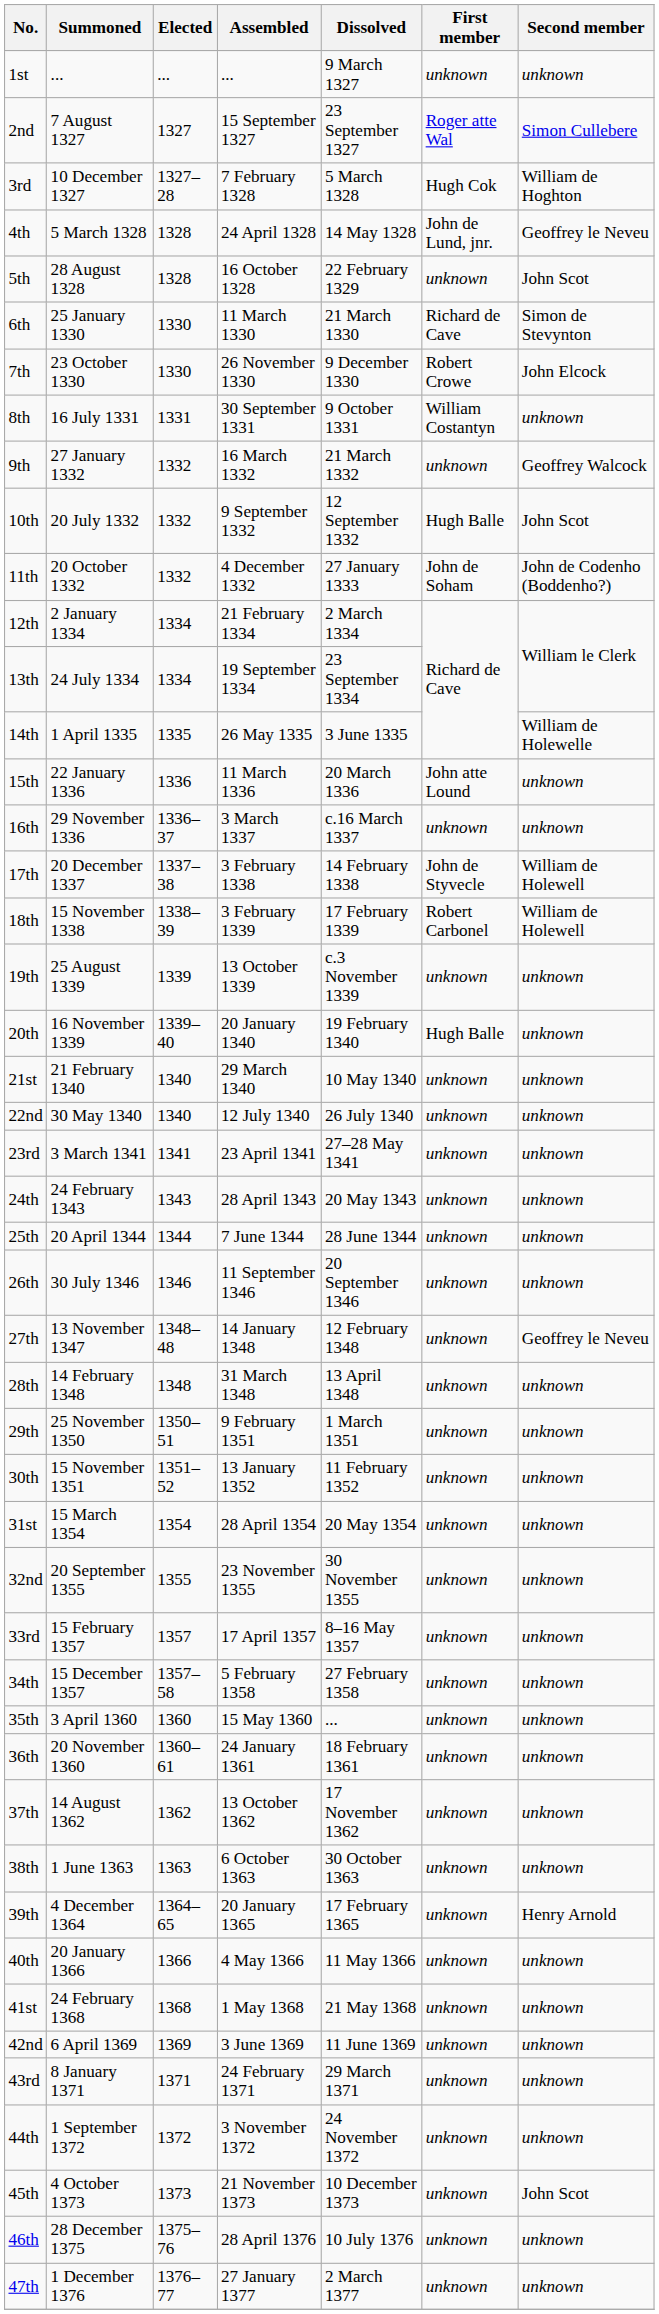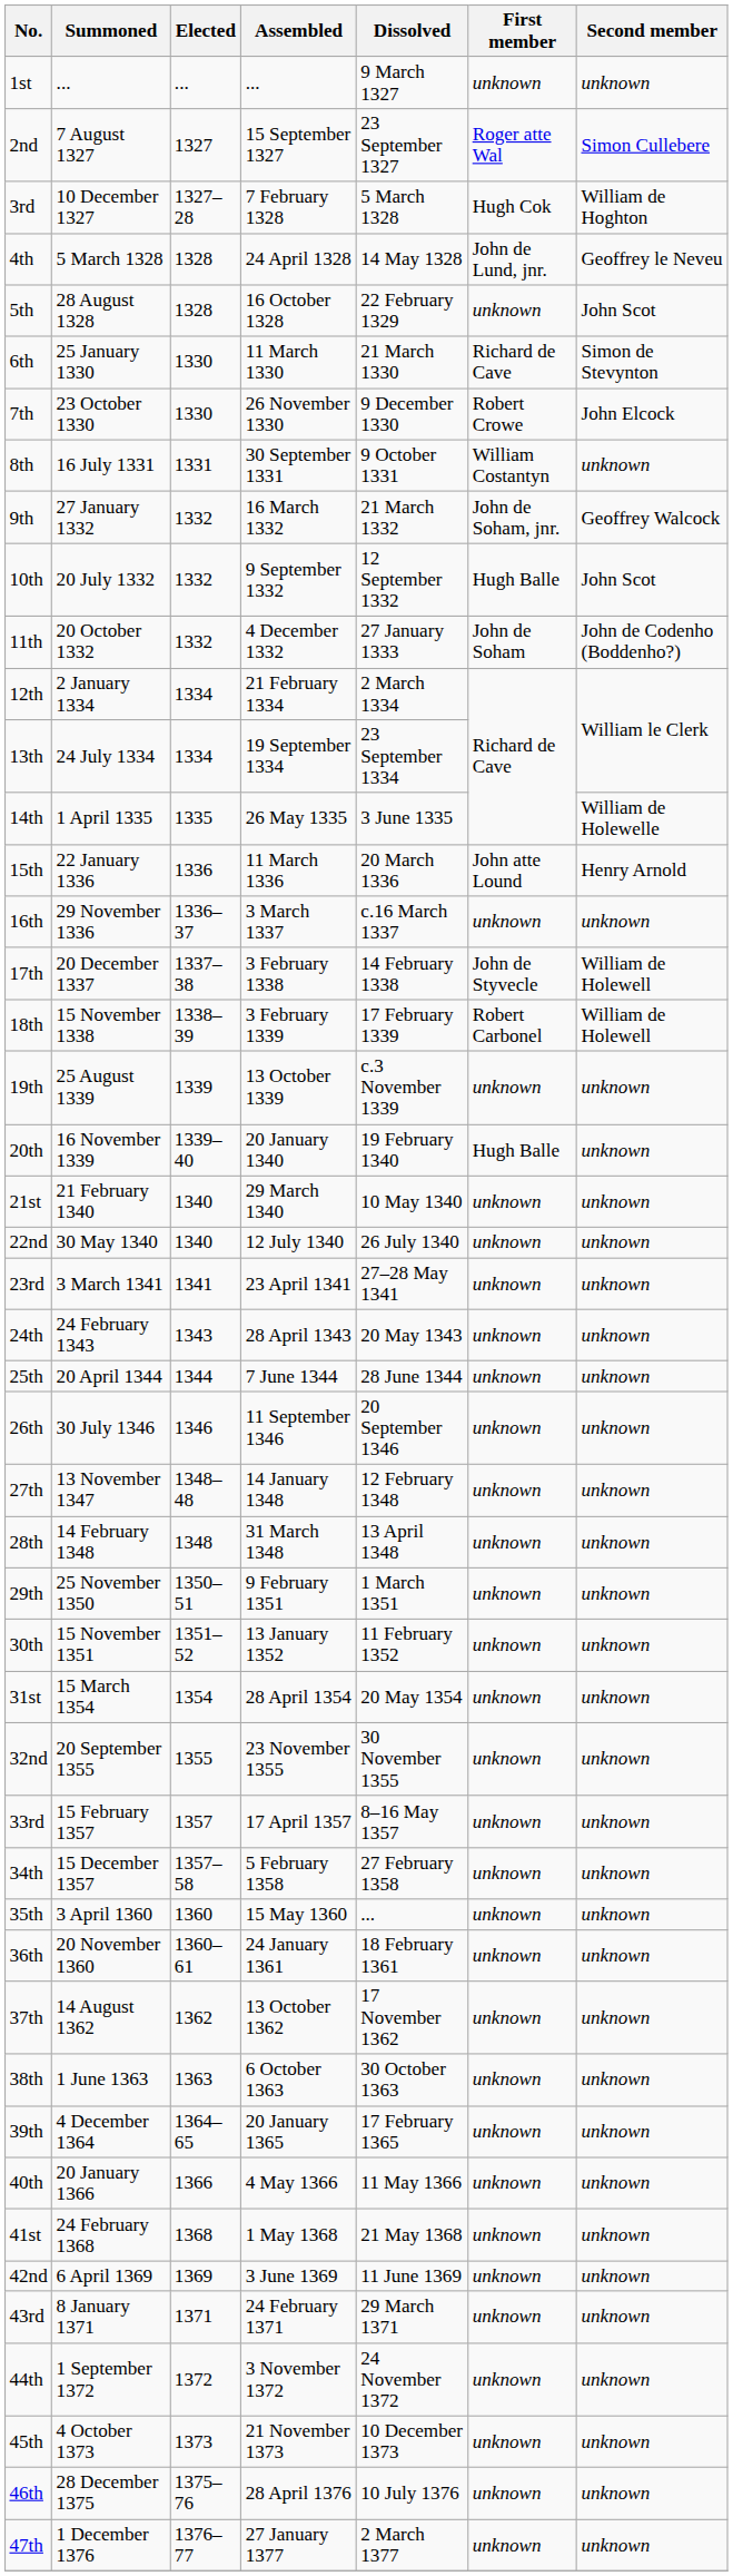 <table class="wikitable">
 <tr>
 <th>No.</th>
 <th>Summoned</th>
 <th>Elected</th>
 <th>Assembled</th>
 <th>Dissolved</th>
 <th>First member</th>
 <th>Second member</th>
 </tr>
 <tr>
 <td>1st</td>
 <td>...</td>
 <td>...</td>
 <td>...</td>
 <td>9 March 1327</td>
 <td><em>unknown</em></td>
 <td><em>unknown</em></td>
 </tr>
 <tr>
 <td>2nd</td>
 <td>7 August 1327</td>
 <td>1327</td>
 <td>15 September 1327</td>
 <td>23 September 1327</td>
 <td><a href='#'>Roger atte Wal</a></td>
 <td><a href='#'>Simon Cullebere</a></td>
 </tr>
 <tr>
 <td>3rd</td>
 <td>10 December 1327</td>
 <td>1327–28</td>
 <td>7 February 1328</td>
 <td>5 March 1328</td>
 <td>Hugh Cok</td>
 <td>William de Hoghton</td>
 </tr>
 <tr>
 <td>4th</td>
 <td>5 March 1328</td>
 <td>1328</td>
 <td>24 April 1328</td>
 <td>14 May 1328</td>
 <td>John de Lund, jnr.</td>
 <td>Geoffrey le Neveu</td>
 </tr>
 <tr>
 <td>5th</td>
 <td>28 August 1328</td>
 <td>1328</td>
 <td>16 October 1328</td>
 <td>22 February 1329</td>
 <td><em>unknown</em></td>
 <td>John Scot</td>
 </tr>
 <tr>
 <td>6th</td>
 <td>25 January 1330</td>
 <td>1330</td>
 <td>11 March 1330</td>
 <td>21 March 1330</td>
 <td>Richard de Cave</td>
 <td>Simon de Stevynton</td>
 </tr>
 <tr>
 <td>7th</td>
 <td>23 October 1330</td>
 <td>1330</td>
 <td>26 November 1330</td>
 <td>9 December 1330</td>
 <td>Robert Crowe</td>
 <td>John Elcock</td>
 </tr>
 <tr>
 <td>8th</td>
 <td>16 July 1331</td>
 <td>1331</td>
 <td>30 September 1331</td>
 <td>9 October 1331</td>
 <td>William Costantyn</td>
 <td><em>unknown</em></td>
 </tr>
 <tr>
 <td>9th</td>
 <td>27 January 1332</td>
 <td>1332</td>
 <td>16 March 1332</td>
 <td>21 March 1332</td>
-<td><em>unknown</em></td>
+<td>John de Soham, jnr.</td>
 <td>Geoffrey Walcock</td>
 </tr>
 <tr>
 <td>10th</td>
 <td>20 July 1332</td>
 <td>1332</td>
 <td>9 September 1332</td>
 <td>12 September 1332</td>
 <td>Hugh Balle</td>
 <td>John Scot</td>
 </tr>
 <tr>
 <td>11th</td>
 <td>20 October 1332</td>
 <td>1332</td>
 <td>4 December 1332</td>
 <td>27 January 1333</td>
 <td>John de Soham</td>
 <td>John de Codenho (Boddenho?)</td>
 </tr>
 <tr>
 <td>12th</td>
 <td>2 January 1334</td>
 <td>1334</td>
 <td>21 February 1334</td>
 <td>2 March 1334</td>
 <td rowspan="3">Richard de Cave</td>
 <td rowspan="2">William le Clerk</td>
 </tr>
 <tr>
 <td>13th</td>
 <td>24 July 1334</td>
 <td>1334</td>
 <td>19 September 1334</td>
 <td>23 September 1334</td>
 </tr>
 <tr>
 <td>14th</td>
 <td>1 April 1335</td>
 <td>1335</td>
 <td>26 May 1335</td>
 <td>3 June 1335</td>
 <td>William de Holewelle</td>
 </tr>
 <tr>
 <td>15th</td>
 <td>22 January 1336</td>
 <td>1336</td>
 <td>11 March 1336</td>
 <td>20 March 1336</td>
 <td>John atte Lound</td>
-<td><em>unknown</em></td>
+<td>Henry Arnold</td>
 </tr>
 <tr>
 <td>16th</td>
 <td>29 November 1336</td>
 <td>1336–37</td>
 <td>3 March 1337</td>
 <td>c.16 March 1337</td>
 <td><em>unknown</em></td>
 <td><em>unknown</em></td>
 </tr>
 <tr>
 <td>17th</td>
 <td>20 December 1337</td>
 <td>1337–38</td>
 <td>3 February 1338</td>
 <td>14 February 1338</td>
 <td>John de Styvecle</td>
 <td>William de Holewell</td>
 </tr>
 <tr>
 <td>18th</td>
 <td>15 November 1338</td>
 <td>1338–39</td>
 <td>3 February 1339</td>
 <td>17 February 1339</td>
 <td>Robert Carbonel</td>
 <td>William de Holewell</td>
 </tr>
 <tr>
 <td>19th</td>
 <td>25 August 1339</td>
 <td>1339</td>
 <td>13 October 1339</td>
 <td>c.3 November 1339</td>
 <td><em>unknown</em></td>
 <td><em>unknown</em></td>
 </tr>
 <tr>
 <td>20th</td>
 <td>16 November 1339</td>
 <td>1339–40</td>
 <td>20 January 1340</td>
 <td>19 February 1340</td>
 <td>Hugh Balle</td>
 <td><em>unknown</em></td>
 </tr>
 <tr>
 <td>21st</td>
 <td>21 February 1340</td>
 <td>1340</td>
 <td>29 March 1340</td>
 <td>10 May 1340</td>
 <td><em>unknown</em></td>
 <td><em>unknown</em></td>
 </tr>
 <tr>
 <td>22nd</td>
 <td>30 May 1340</td>
 <td>1340</td>
 <td>12 July 1340</td>
 <td>26 July 1340</td>
 <td><em>unknown</em></td>
 <td><em>unknown</em></td>
 </tr>
 <tr>
 <td>23rd</td>
 <td>3 March 1341</td>
 <td>1341</td>
 <td>23 April 1341</td>
 <td>27–28 May 1341</td>
 <td><em>unknown</em></td>
 <td><em>unknown</em></td>
 </tr>
 <tr>
 <td>24th</td>
 <td>24 February 1343</td>
 <td>1343</td>
 <td>28 April 1343</td>
 <td>20 May 1343</td>
 <td><em>unknown</em></td>
 <td><em>unknown</em></td>
 </tr>
 <tr>
 <td>25th</td>
 <td>20 April 1344</td>
 <td>1344</td>
 <td>7 June 1344</td>
 <td>28 June 1344</td>
 <td><em>unknown</em></td>
 <td><em>unknown</em></td>
 </tr>
 <tr>
 <td>26th</td>
 <td>30 July 1346</td>
 <td>1346</td>
 <td>11 September 1346</td>
 <td>20 September 1346</td>
 <td><em>unknown</em></td>
 <td><em>unknown</em></td>
 </tr>
 <tr>
 <td>27th</td>
 <td>13 November 1347</td>
 <td>1348–48</td>
 <td>14 January 1348</td>
 <td>12 February 1348</td>
 <td><em>unknown</em></td>
-<td>Geoffrey le Neveu</td>
+<td><em>unknown</em></td>
 </tr>
 <tr>
 <td>28th</td>
 <td>14 February 1348</td>
 <td>1348</td>
 <td>31 March 1348</td>
 <td>13 April 1348</td>
 <td><em>unknown</em></td>
 <td><em>unknown</em></td>
 </tr>
 <tr>
 <td>29th</td>
 <td>25 November 1350</td>
 <td>1350–51</td>
 <td>9 February 1351</td>
 <td>1 March 1351</td>
 <td><em>unknown</em></td>
 <td><em>unknown</em></td>
 </tr>
 <tr>
 <td>30th</td>
 <td>15 November 1351</td>
 <td>1351–52</td>
 <td>13 January 1352</td>
 <td>11 February 1352</td>
 <td><em>unknown</em></td>
 <td><em>unknown</em></td>
 </tr>
 <tr>
 <td>31st</td>
 <td>15 March 1354</td>
 <td>1354</td>
 <td>28 April 1354</td>
 <td>20 May 1354</td>
 <td><em>unknown</em></td>
 <td><em>unknown</em></td>
 </tr>
 <tr>
 <td>32nd</td>
 <td>20 September 1355</td>
 <td>1355</td>
 <td>23 November 1355</td>
 <td>30 November 1355</td>
 <td><em>unknown</em></td>
 <td><em>unknown</em></td>
 </tr>
 <tr>
 <td>33rd</td>
 <td>15 February 1357</td>
 <td>1357</td>
 <td>17 April 1357</td>
 <td>8–16 May 1357</td>
 <td><em>unknown</em></td>
 <td><em>unknown</em></td>
 </tr>
 <tr>
 <td>34th</td>
 <td>15 December 1357</td>
 <td>1357–58</td>
 <td>5 February 1358</td>
 <td>27 February 1358</td>
 <td><em>unknown</em></td>
 <td><em>unknown</em></td>
 </tr>
 <tr>
 <td>35th</td>
 <td>3 April 1360</td>
 <td>1360</td>
 <td>15 May 1360</td>
 <td>...</td>
 <td><em>unknown</em></td>
 <td><em>unknown</em></td>
 </tr>
 <tr>
 <td>36th</td>
 <td>20 November 1360</td>
 <td>1360–61</td>
 <td>24 January 1361</td>
 <td>18 February 1361</td>
 <td><em>unknown</em></td>
 <td><em>unknown</em></td>
 </tr>
 <tr>
 <td>37th</td>
 <td>14 August 1362</td>
 <td>1362</td>
 <td>13 October 1362</td>
 <td>17 November 1362</td>
 <td><em>unknown</em></td>
 <td><em>unknown</em></td>
 </tr>
 <tr>
 <td>38th</td>
 <td>1 June 1363</td>
 <td>1363</td>
 <td>6 October 1363</td>
 <td>30 October 1363</td>
 <td><em>unknown</em></td>
 <td><em>unknown</em></td>
 </tr>
 <tr>
 <td>39th</td>
 <td>4 December 1364</td>
 <td>1364–65</td>
 <td>20 January 1365</td>
 <td>17 February 1365</td>
 <td><em>unknown</em></td>
-<td>Henry Arnold</td>
+<td><em>unknown</em></td>
 </tr>
 <tr>
 <td>40th</td>
 <td>20 January 1366</td>
 <td>1366</td>
 <td>4 May 1366</td>
 <td>11 May 1366</td>
 <td><em>unknown</em></td>
 <td><em>unknown</em></td>
 </tr>
 <tr>
 <td>41st</td>
 <td>24 February 1368</td>
 <td>1368</td>
 <td>1 May 1368</td>
 <td>21 May 1368</td>
 <td><em>unknown</em></td>
 <td><em>unknown</em></td>
 </tr>
 <tr>
 <td>42nd</td>
 <td>6 April 1369</td>
 <td>1369</td>
 <td>3 June 1369</td>
 <td>11 June 1369</td>
 <td><em>unknown</em></td>
 <td><em>unknown</em></td>
 </tr>
 <tr>
 <td>43rd</td>
 <td>8 January 1371</td>
 <td>1371</td>
 <td>24 February 1371</td>
 <td>29 March 1371</td>
 <td><em>unknown</em></td>
 <td><em>unknown</em></td>
 </tr>
 <tr>
 <td>44th</td>
 <td>1 September 1372</td>
 <td>1372</td>
 <td>3 November 1372</td>
 <td>24 November 1372</td>
 <td><em>unknown</em></td>
 <td><em>unknown</em></td>
 </tr>
 <tr>
 <td>45th</td>
 <td>4 October 1373</td>
 <td>1373</td>
 <td>21 November 1373</td>
 <td>10 December 1373</td>
 <td><em>unknown</em></td>
-<td>John Scot</td>
+<td><em>unknown</em></td>
 </tr>
 <tr>
 <td><a href='#'>46th</a></td>
 <td>28 December 1375</td>
 <td>1375–76</td>
 <td>28 April 1376</td>
 <td>10 July 1376</td>
 <td><em>unknown</em></td>
 <td><em>unknown</em></td>
 </tr>
 <tr>
 <td><a href='#'>47th</a></td>
 <td>1 December 1376</td>
 <td>1376–77</td>
 <td>27 January 1377</td>
 <td>2 March 1377</td>
 <td><em>unknown</em></td>
 <td><em>unknown</em></td>
 </tr>
 <tr>
 </tr>
 </table>
